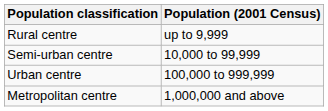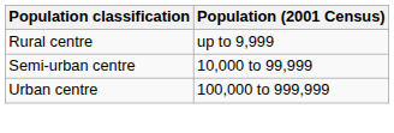 <table class="wikitable" style="padding: 3px">
 <tr>
 <th><strong>Population classification</strong></th>
 <th><strong>Population (2001 Census)</strong></th>
 </tr>
 <tr>
 <td>Rural centre</td>
 <td>up to 9,999</td>
 </tr>
 <tr>
 <td>Semi-urban centre</td>
 <td>10,000 to 99,999</td>
 </tr>
 <tr>
 <td>Urban centre</td>
 <td>100,000 to 999,999</td>
 </tr>
-<tr>
-<td>Metropolitan centre</td>
-<td>1,000,000 and above</td>
-</tr>
 </table>
